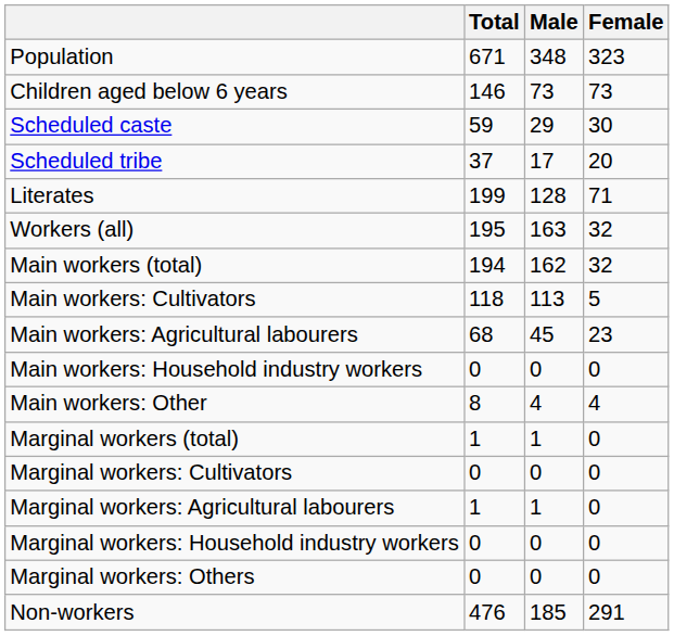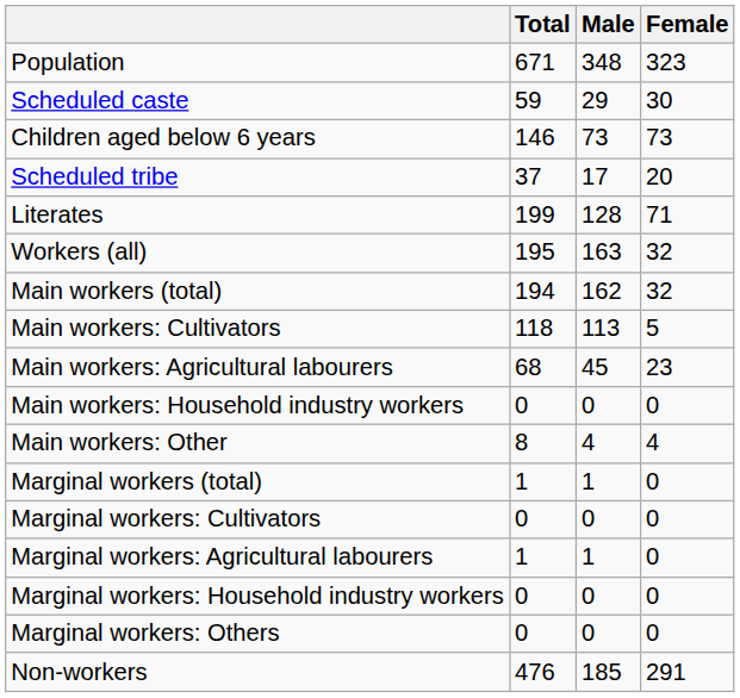 <table class="wikitable sortable">
 <tr>
 <th></th>
 <th>Total</th>
 <th>Male</th>
 <th>Female</th>
 </tr>
 <tr>
 <td>Population</td>
 <td>671</td>
 <td>348</td>
 <td>323</td>
 </tr>
 <tr>
+<td><a href='#'>Scheduled caste</a></td>
+<td>59</td>
+<td>29</td>
+<td>30</td>
+</tr>
+<tr>
 <td>Children aged below 6 years</td>
 <td>146</td>
 <td>73</td>
 <td>73</td>
-</tr>
-<tr>
-<td><a href='#'>Scheduled caste</a></td>
-<td>59</td>
-<td>29</td>
-<td>30</td>
 </tr>
 <tr>
 <td><a href='#'>Scheduled tribe</a></td>
 <td>37</td>
 <td>17</td>
 <td>20</td>
 </tr>
 <tr>
 <td>Literates</td>
 <td>199</td>
 <td>128</td>
 <td>71</td>
 </tr>
 <tr>
 <td>Workers (all)</td>
 <td>195</td>
 <td>163</td>
 <td>32</td>
 </tr>
 <tr>
 <td>Main workers (total)</td>
 <td>194</td>
 <td>162</td>
 <td>32</td>
 </tr>
 <tr>
 <td>Main workers: Cultivators</td>
 <td>118</td>
 <td>113</td>
 <td>5</td>
 </tr>
 <tr>
 <td>Main workers: Agricultural labourers</td>
 <td>68</td>
 <td>45</td>
 <td>23</td>
 </tr>
 <tr>
 <td>Main workers: Household industry workers</td>
 <td>0</td>
 <td>0</td>
 <td>0</td>
 </tr>
 <tr>
 <td>Main workers: Other</td>
 <td>8</td>
 <td>4</td>
 <td>4</td>
 </tr>
 <tr>
 <td>Marginal workers (total)</td>
 <td>1</td>
 <td>1</td>
 <td>0</td>
 </tr>
 <tr>
 <td>Marginal workers: Cultivators</td>
 <td>0</td>
 <td>0</td>
 <td>0</td>
 </tr>
 <tr>
 <td>Marginal workers: Agricultural labourers</td>
 <td>1</td>
 <td>1</td>
 <td>0</td>
 </tr>
 <tr>
 <td>Marginal workers: Household industry workers</td>
 <td>0</td>
 <td>0</td>
 <td>0</td>
 </tr>
 <tr>
 <td>Marginal workers: Others</td>
 <td>0</td>
 <td>0</td>
 <td>0</td>
 </tr>
 <tr>
 <td>Non-workers</td>
 <td>476</td>
 <td>185</td>
 <td>291</td>
 </tr>
 </table>
